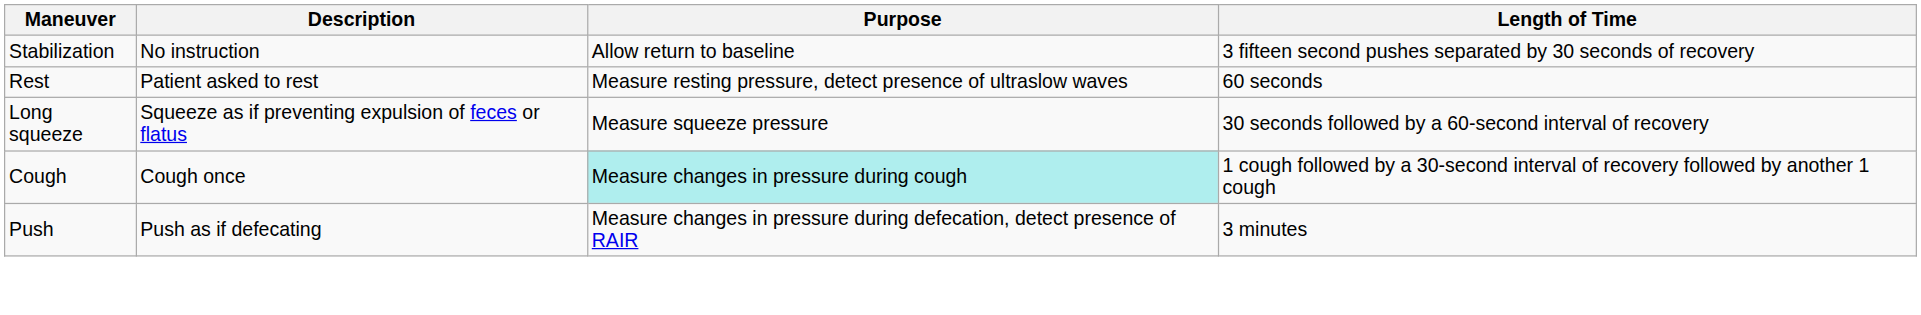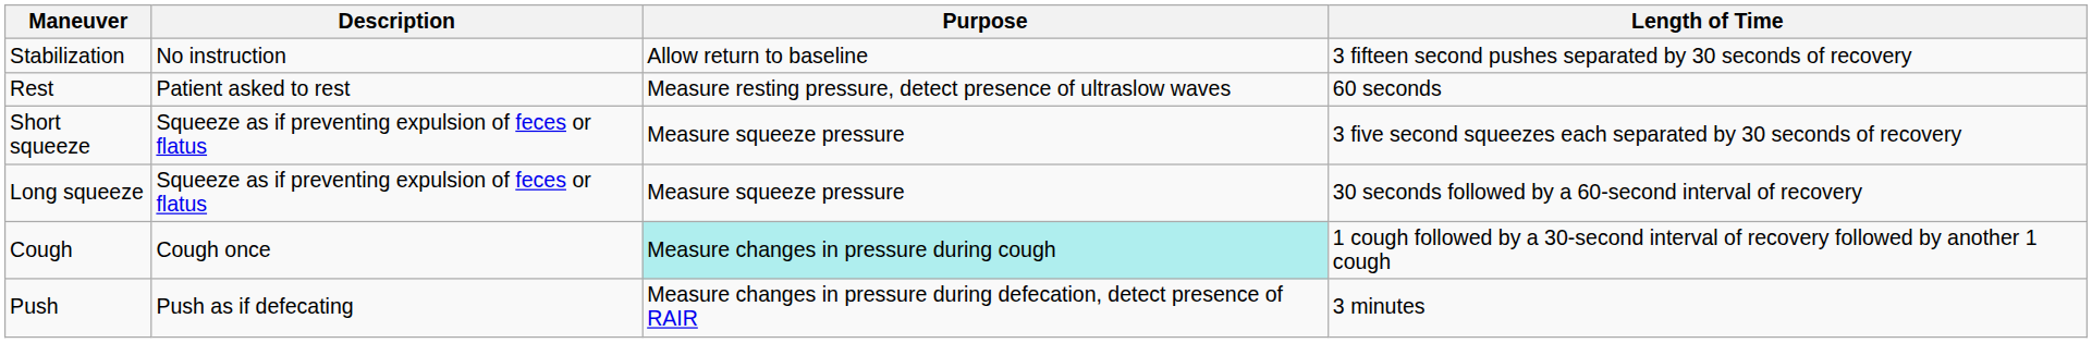 <table class="wikitable">
 <tr>
 <th>Maneuver</th>
 <th>Description</th>
 <th>Purpose</th>
 <th>Length of Time</th>
 </tr>
 <tr>
 <td>Stabilization</td>
 <td>No instruction</td>
 <td>Allow return to baseline</td>
 <td>3 fifteen second pushes separated by 30 seconds of recovery</td>
 </tr>
 <tr>
 <td>Rest</td>
 <td>Patient asked to rest</td>
 <td>Measure resting pressure, detect presence of ultraslow waves</td>
 <td>60 seconds</td>
 </tr>
 <tr>
+<td>Short squeeze</td>
+<td>Squeeze as if preventing expulsion of <a href='#'>feces</a> or <a href='#'>flatus</a></td>
+<td>Measure squeeze pressure</td>
+<td>3 five second squeezes each separated by 30 seconds of recovery</td>
+</tr>
+<tr>
 <td>Long squeeze</td>
 <td>Squeeze as if preventing expulsion of <a href='#'>feces</a> or <a href='#'>flatus</a></td>
 <td>Measure squeeze pressure</td>
 <td>30 seconds followed by a 60-second interval of recovery</td>
 </tr>
 <tr>
 <td>Cough</td>
 <td>Cough once</td>
 <td style="background: paleturquoise;">Measure changes in pressure during cough</td>
 <td>1 cough followed by a 30-second interval of recovery followed by another 1 cough</td>
 </tr>
 <tr>
 <td>Push</td>
 <td>Push as if defecating</td>
 <td>Measure changes in pressure during defecation, detect presence of <a href='#'>RAIR</a></td>
 <td>3 minutes</td>
 </tr>
 </table>
